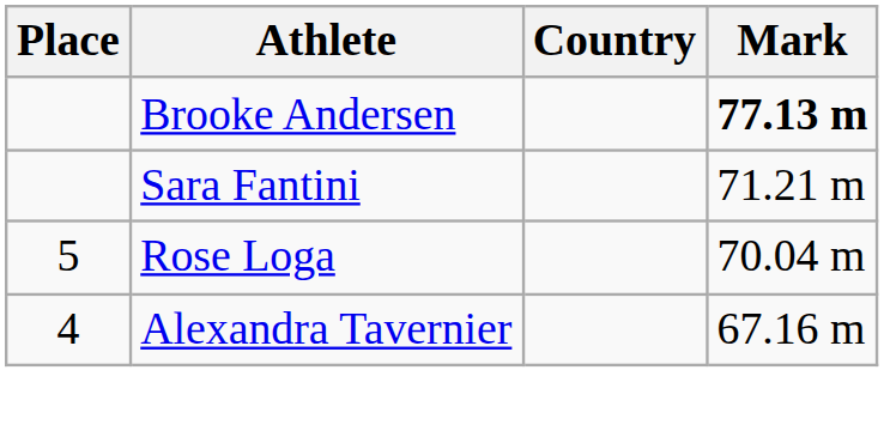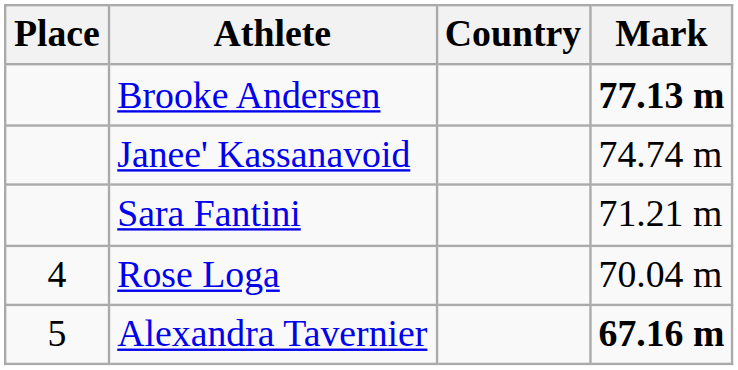 <table class="wikitable">
 <tr>
 <th>Place</th>
 <th>Athlete</th>
 <th>Country</th>
 <th>Mark</th>
 </tr>
 <tr>
 <td align=center></td>
 <td><a href='#'>Brooke Andersen</a></td>
 <td></td>
 <td><strong>77.13 m</strong></td>
 </tr>
 <tr>
 <td align=center></td>
+<td><a href='#'>Janee' Kassanavoid</a></td>
+<td></td>
+<td>74.74 m</td>
+</tr>
+<tr>
+<td align=center></td>
 <td><a href='#'>Sara Fantini</a></td>
 <td></td>
 <td>71.21 m</td>
 </tr>
 <tr>
-<td align=center>5</td>
+<td align=center>4</td>
 <td><a href='#'>Rose Loga</a></td>
 <td></td>
 <td>70.04 m</td>
 </tr>
 <tr>
-<td align=center>4</td>
+<td align=center>5</td>
 <td><a href='#'>Alexandra Tavernier</a></td>
 <td></td>
-<td>67.16 m</td>
+<td><strong>67.16 m</strong></td>
 </tr>
 </table>
